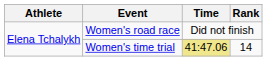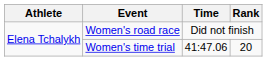 <table class="wikitable" style="font-size:90%">
 <tr>
 <th>Athlete</th>
 <th>Event</th>
 <th>Time</th>
 <th>Rank</th>
 </tr>
 <tr align=center>
 <td align=left rowspan=2><a href='#'>Elena Tchalykh</a></td>
 <td align=left><a href='#'>Women's road race</a></td>
 <td colspan=2>Did not finish</td>
 </tr>
 <tr align=center>
 <td align=left><a href='#'>Women's time trial</a></td>
-<td style="background: khaki;">41:47.06</td>
-<td>14</td>
+<td>41:47.06</td>
+<td>20</td>
 </tr>
 </table>
